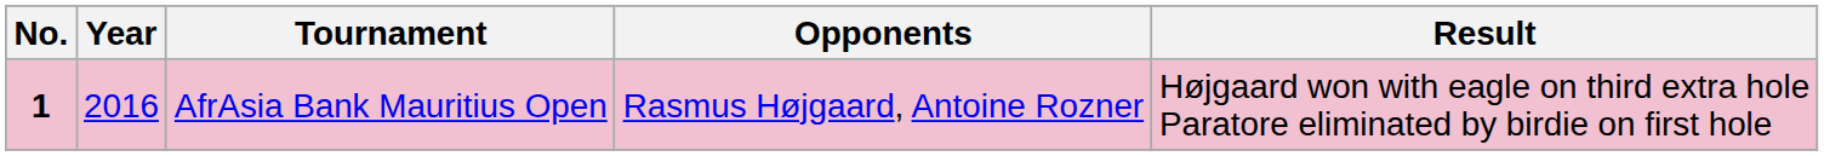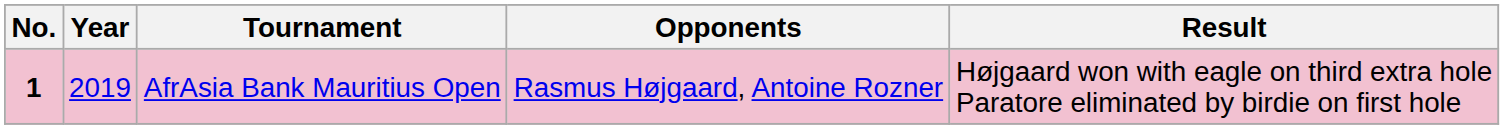 <table class="wikitable" style="font-size:95%;">
 <tr>
 <th>No.</th>
 <th>Year</th>
 <th>Tournament</th>
 <th>Opponents</th>
 <th>Result</th>
 </tr>
 <tr style="background:#F2C1D1;">
 <td align=center><strong>1</strong></td>
-<td><a href='#'>2016</a></td>
+<td><a href='#'>2019</a></td>
 <td><a href='#'>AfrAsia Bank Mauritius Open</a></td>
 <td> <a href='#'>Rasmus Højgaard</a>,  <a href='#'>Antoine Rozner</a></td>
 <td>Højgaard won with eagle on third extra hole<br>Paratore eliminated by birdie on first hole</td>
 </tr>
 </table>
